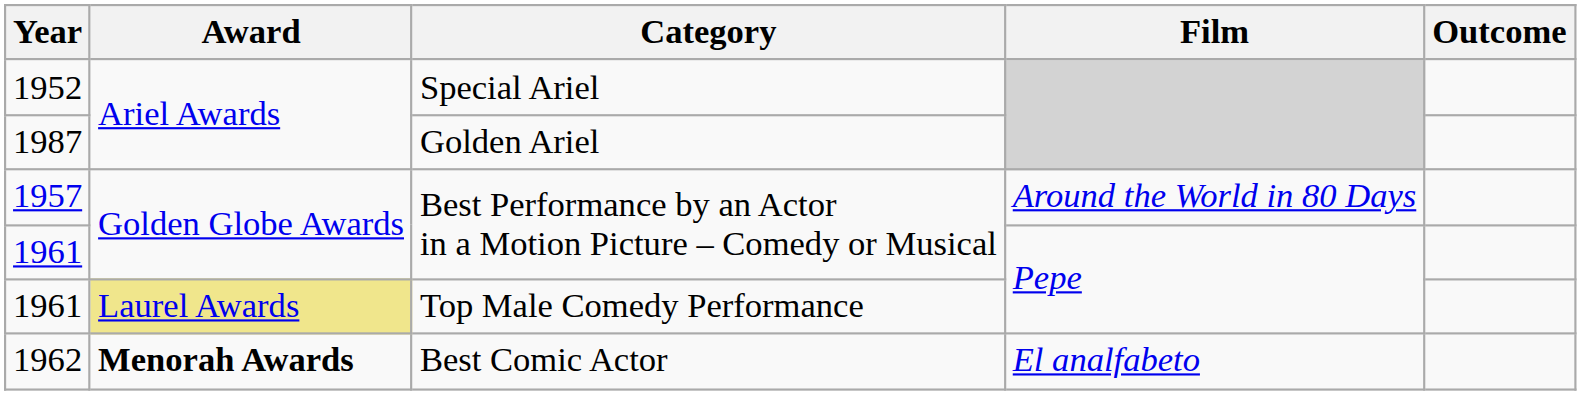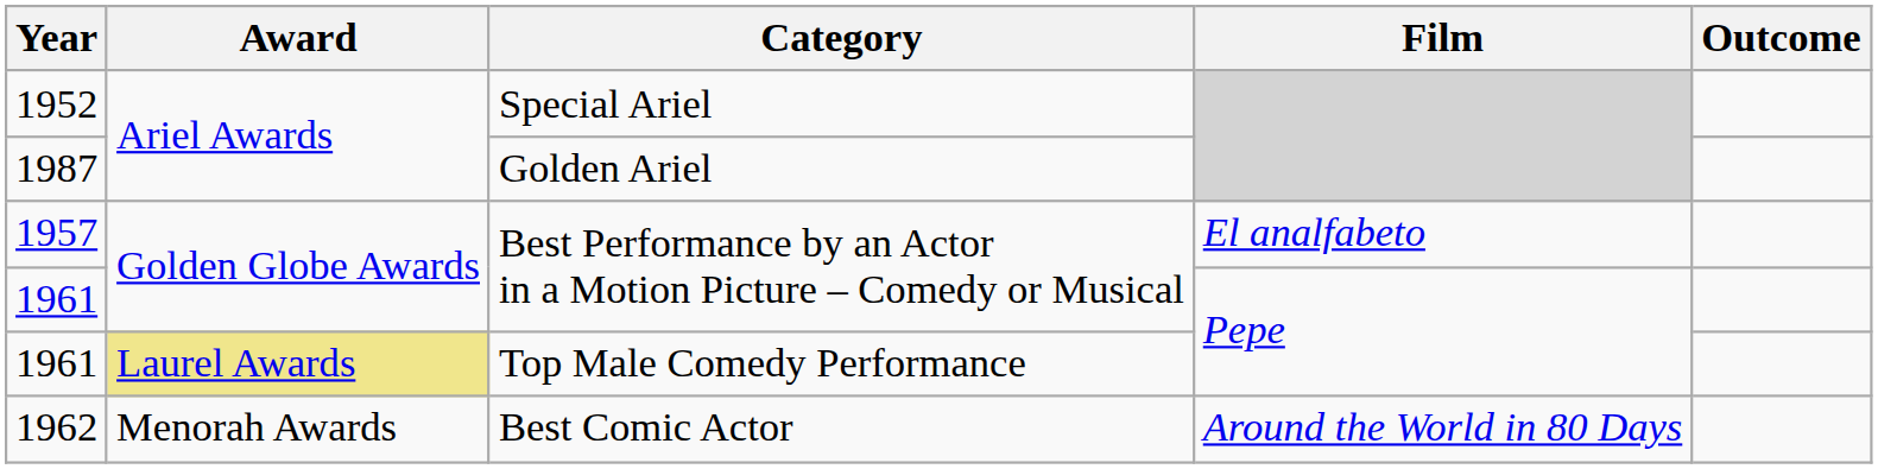 <table class="wikitable">
 <tr>
 <th>Year</th>
 <th>Award</th>
 <th>Category</th>
 <th>Film</th>
 <th>Outcome</th>
 </tr>
 <tr>
 <td>1952</td>
 <td rowspan="2"><a href='#'>Ariel Awards</a></td>
 <td>Special Ariel</td>
 <td style="background:lightgrey;" rowspan="2"></td>
 <td></td>
 </tr>
 <tr>
 <td>1987</td>
 <td>Golden Ariel</td>
 <td></td>
 </tr>
 <tr>
 <td><a href='#'>1957</a></td>
 <td rowspan="2"><a href='#'>Golden Globe Awards</a></td>
 <td rowspan="2">Best Performance by an Actor<br>in a Motion Picture – Comedy or Musical</td>
-<td><em><a href='#'>Around the World in 80 Days</a></em></td>
+<td><em><a href='#'>El analfabeto</a></em></td>
 <td></td>
 </tr>
 <tr>
 <td><a href='#'>1961</a></td>
 <td rowspan=2><em><a href='#'>Pepe</a></em></td>
 <td></td>
 </tr>
 <tr>
 <td>1961</td>
 <td style="background: khaki;"><a href='#'>Laurel Awards</a></td>
 <td>Top Male Comedy Performance</td>
 <td></td>
 </tr>
 <tr>
 <td>1962</td>
-<td><strong>Menorah Awards</strong></td>
+<td>Menorah Awards</td>
 <td>Best Comic Actor</td>
-<td><em><a href='#'>El analfabeto</a></em></td>
+<td><em><a href='#'>Around the World in 80 Days</a></em></td>
 <td></td>
 </tr>
 </table>
